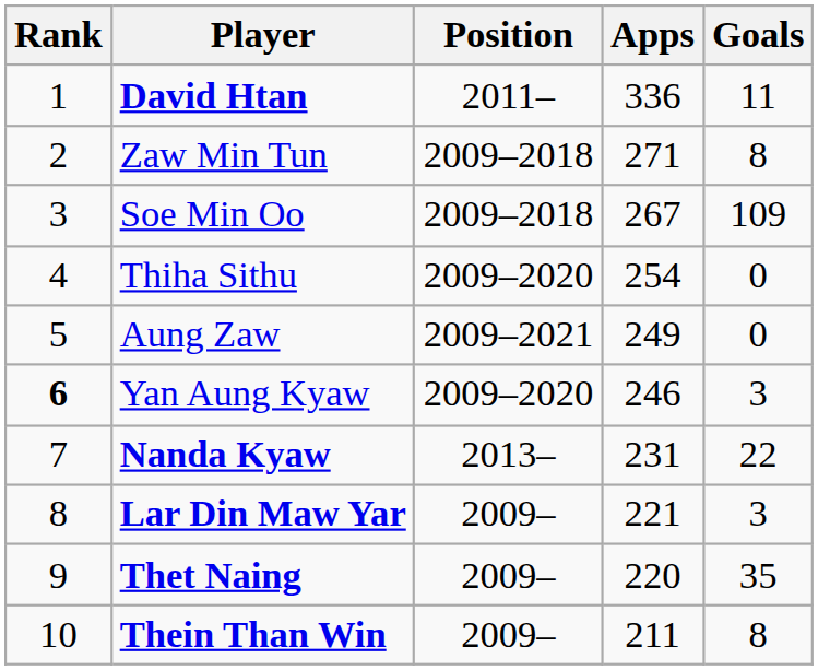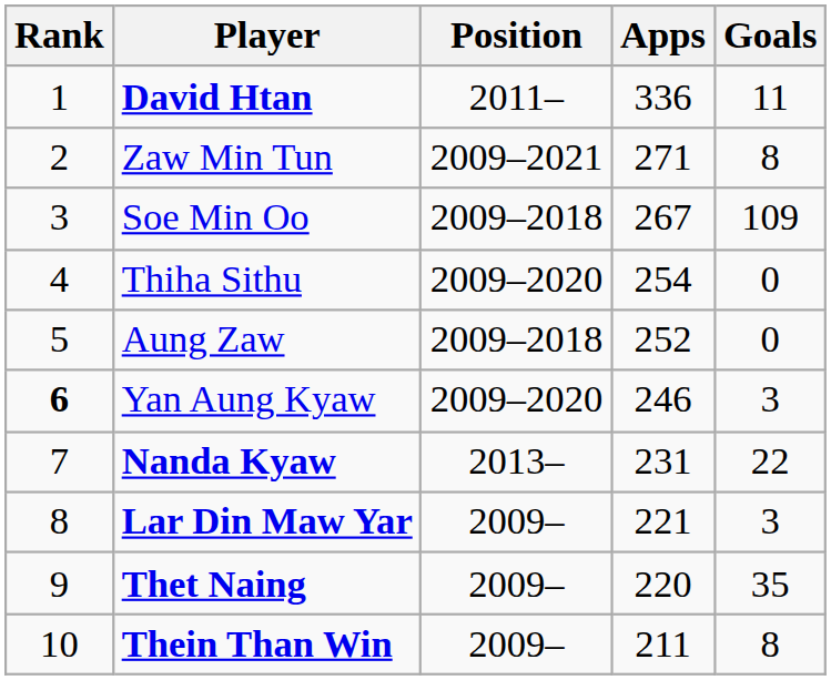 <table class="wikitable" style="text-align: center;">
 <tr>
 <th>Rank</th>
 <th>Player</th>
 <th>Position</th>
 <th>Apps</th>
 <th>Goals</th>
 </tr>
 <tr style="">
 <td>1</td>
 <td style="text-align: left;"> <strong><a href='#'>David Htan</a></strong></td>
 <td>2011–</td>
 <td>336</td>
 <td>11</td>
 </tr>
 <tr>
 <td>2</td>
 <td style="text-align: left;"> <a href='#'>Zaw Min Tun</a></td>
-<td>2009–2018</td>
+<td>2009–2021</td>
 <td>271</td>
 <td>8</td>
 </tr>
 <tr>
 <td>3</td>
 <td style="text-align: left;"> <a href='#'>Soe Min Oo</a></td>
 <td>2009–2018</td>
 <td>267</td>
 <td>109</td>
 </tr>
 <tr>
 <td>4</td>
 <td style="text-align: left;"> <a href='#'>Thiha Sithu</a></td>
 <td>2009–2020</td>
 <td>254</td>
 <td>0</td>
 </tr>
 <tr>
 <td>5</td>
 <td style="text-align: left;"> <a href='#'>Aung Zaw</a></td>
-<td>2009–2021</td>
-<td>249</td>
+<td>2009–2018</td>
+<td>252</td>
 <td>0</td>
 </tr>
 <tr>
 <td><strong>6</strong></td>
 <td style="text-align: left;"> <a href='#'>Yan Aung Kyaw</a></td>
 <td>2009–2020</td>
 <td>246</td>
 <td>3</td>
 </tr>
 <tr>
 <td>7</td>
 <td style="text-align: left;"> <strong><a href='#'>Nanda Kyaw</a></strong></td>
 <td>2013–</td>
 <td>231</td>
 <td>22</td>
 </tr>
 <tr>
 <td>8</td>
 <td style="text-align: left;"> <strong><a href='#'>Lar Din Maw Yar</a></strong></td>
 <td>2009–</td>
 <td>221</td>
 <td>3</td>
 </tr>
 <tr>
 <td>9</td>
 <td style="text-align: left;"> <strong><a href='#'>Thet Naing</a></strong></td>
 <td>2009–</td>
 <td>220</td>
 <td>35</td>
 </tr>
 <tr>
 <td>10</td>
 <td style="text-align: left;"> <strong><a href='#'>Thein Than Win</a></strong></td>
 <td>2009–</td>
 <td>211</td>
 <td>8</td>
 </tr>
 </table>
